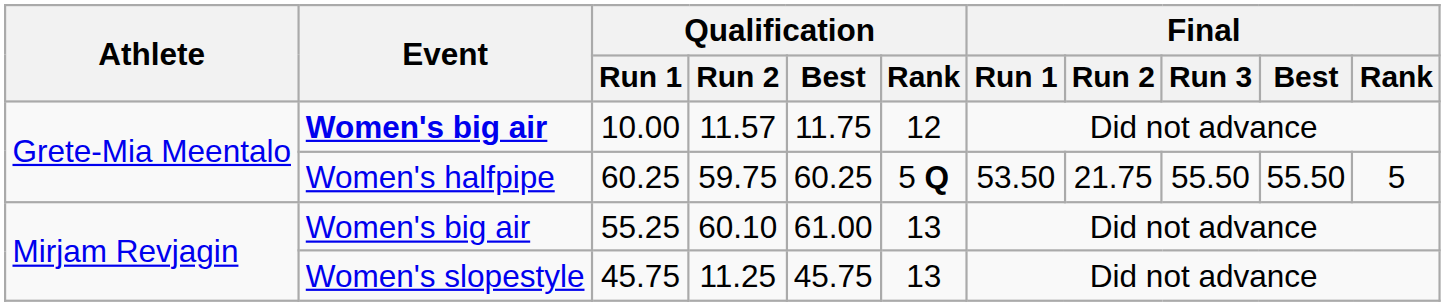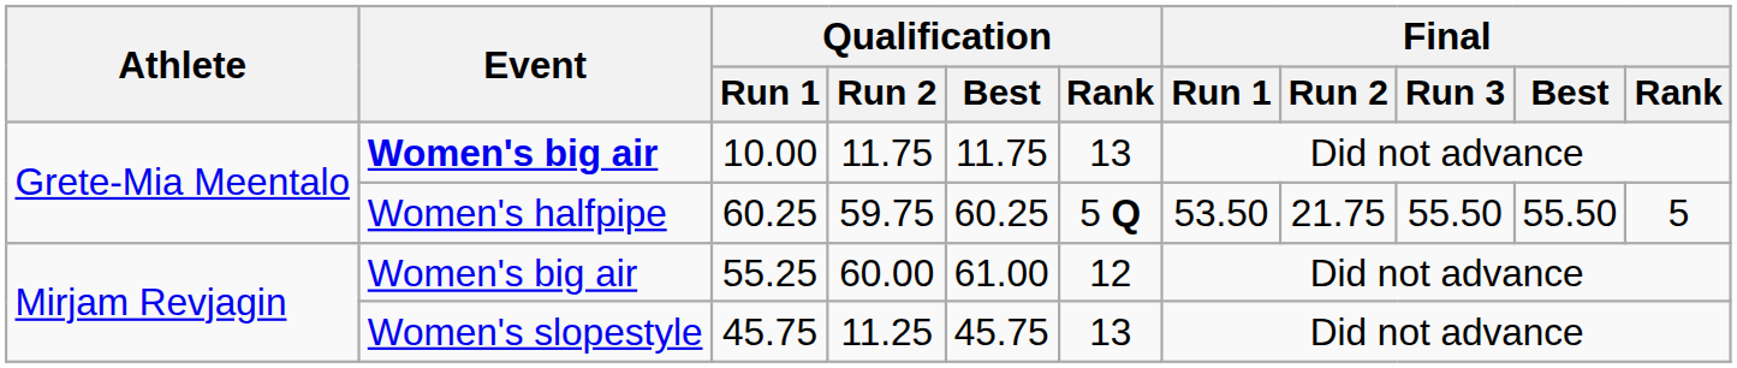 <table class="wikitable" style="font-size:90%">
 <tr>
 <th rowspan=2>Athlete</th>
 <th rowspan=2>Event</th>
 <th colspan=4>Qualification</th>
 <th colspan=5>Final</th>
 </tr>
 <tr style="font-size:95%">
 <th>Run 1</th>
 <th>Run 2</th>
 <th>Best</th>
 <th>Rank</th>
 <th>Run 1</th>
 <th>Run 2</th>
 <th>Run 3</th>
 <th>Best</th>
 <th>Rank</th>
 </tr>
 <tr align=center>
 <td align=left rowspan=2><a href='#'>Grete-Mia Meentalo</a></td>
 <td align=left><strong><a href='#'>Women's big air</a></strong></td>
 <td>10.00</td>
-<td>11.57</td>
 <td>11.75</td>
-<td>12</td>
+<td>11.75</td>
+<td>13</td>
 <td colspan=5>Did not advance</td>
 </tr>
 <tr align=center>
 <td align=left><a href='#'>Women's halfpipe</a></td>
 <td>60.25</td>
 <td>59.75</td>
 <td>60.25</td>
 <td>5 <strong>Q</strong></td>
 <td>53.50</td>
 <td>21.75</td>
 <td>55.50</td>
 <td>55.50</td>
 <td>5</td>
 </tr>
 <tr align=center>
 <td align=left rowspan=2><a href='#'>Mirjam Revjagin</a></td>
 <td align=left><a href='#'>Women's big air</a></td>
 <td>55.25</td>
-<td>60.10</td>
+<td>60.00</td>
 <td>61.00</td>
-<td>13</td>
+<td>12</td>
 <td colspan=5>Did not advance</td>
 </tr>
 <tr align=center>
 <td align=left><a href='#'>Women's slopestyle</a></td>
 <td>45.75</td>
 <td>11.25</td>
 <td>45.75</td>
 <td>13</td>
 <td colspan=5>Did not advance</td>
 </tr>
 </table>
